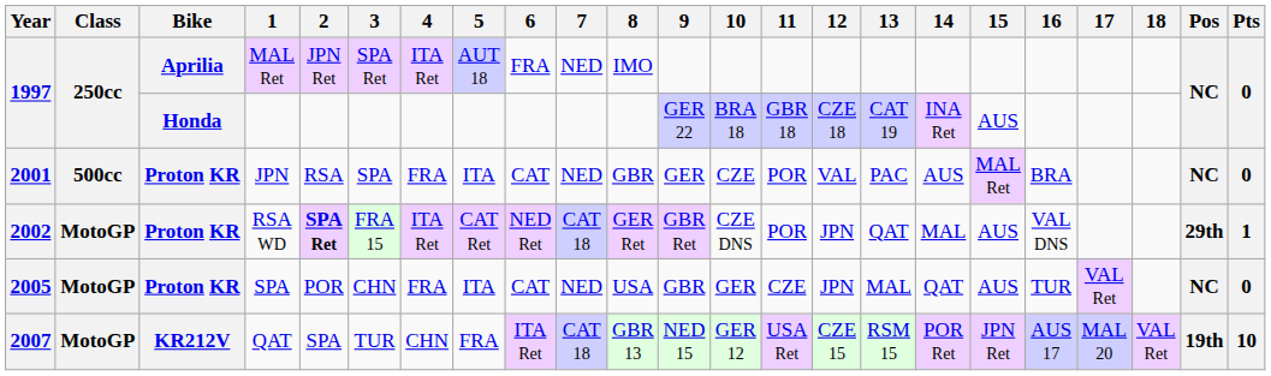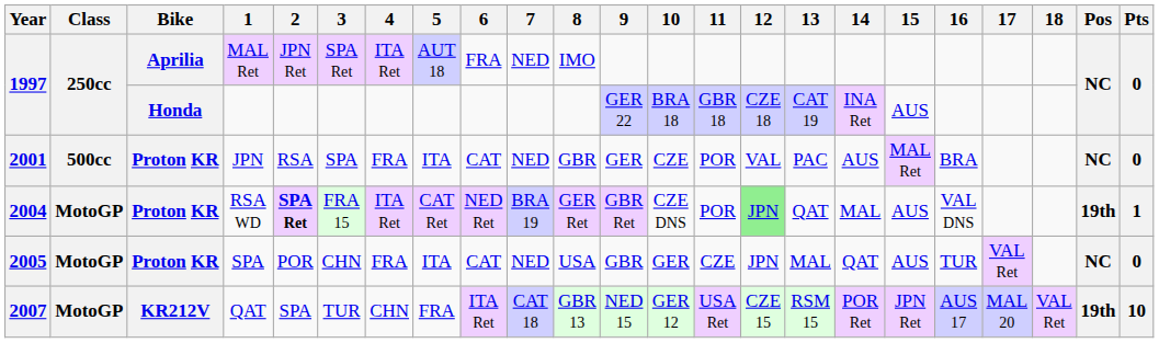 <table class="wikitable" style="text-align:center">
 <tr>
 <th>Year</th>
 <th>Class</th>
 <th>Bike</th>
 <th>1</th>
 <th>2</th>
 <th>3</th>
 <th>4</th>
 <th>5</th>
 <th>6</th>
 <th>7</th>
 <th>8</th>
 <th>9</th>
 <th>10</th>
 <th>11</th>
 <th>12</th>
 <th>13</th>
 <th>14</th>
 <th>15</th>
 <th>16</th>
 <th>17</th>
 <th>18</th>
 <th>Pos</th>
 <th>Pts</th>
 </tr>
 <tr>
 <th align="left" rowspan=2><a href='#'>1997</a></th>
 <th align="left" rowspan=2>250cc</th>
 <th align="left"><a href='#'>Aprilia</a></th>
 <td style="background:#EFCFFF;"><a href='#'>MAL</a><br><small>Ret</small></td>
 <td style="background:#EFCFFF;"><a href='#'>JPN</a><br><small>Ret</small></td>
 <td style="background:#EFCFFF;"><a href='#'>SPA</a><br><small>Ret</small></td>
 <td style="background:#EFCFFF;"><a href='#'>ITA</a><br><small>Ret</small></td>
 <td style="background:#CFCFFF;"><a href='#'>AUT</a><br><small>18</small></td>
 <td><a href='#'>FRA</a></td>
 <td><a href='#'>NED</a></td>
 <td><a href='#'>IMO</a></td>
 <td></td>
 <td></td>
 <td></td>
 <td></td>
 <td></td>
 <td></td>
 <td></td>
 <td></td>
 <td></td>
 <td></td>
 <th rowspan=2>NC</th>
 <th rowspan=2>0</th>
 </tr>
 <tr>
 <th align="left"><a href='#'>Honda</a></th>
 <td></td>
 <td></td>
 <td></td>
 <td></td>
 <td></td>
 <td></td>
 <td></td>
 <td></td>
 <td style="background:#CFCFFF;"><a href='#'>GER</a><br><small>22</small></td>
 <td style="background:#CFCFFF;"><a href='#'>BRA</a><br><small>18</small></td>
 <td style="background:#CFCFFF;"><a href='#'>GBR</a><br><small>18</small></td>
 <td style="background:#CFCFFF;"><a href='#'>CZE</a><br><small>18</small></td>
 <td style="background:#CFCFFF;"><a href='#'>CAT</a><br><small>19</small></td>
 <td style="background:#EFCFFF;"><a href='#'>INA</a><br><small>Ret</small></td>
 <td><a href='#'>AUS</a></td>
 <td></td>
 <td></td>
 <td></td>
 </tr>
 <tr>
 <th align="left"><a href='#'>2001</a></th>
 <th align="left">500cc</th>
 <th align="left"><a href='#'>Proton</a> <a href='#'>KR</a></th>
 <td><a href='#'>JPN</a></td>
 <td><a href='#'>RSA</a></td>
 <td><a href='#'>SPA</a></td>
 <td><a href='#'>FRA</a></td>
 <td><a href='#'>ITA</a></td>
 <td><a href='#'>CAT</a></td>
 <td><a href='#'>NED</a></td>
 <td><a href='#'>GBR</a></td>
 <td><a href='#'>GER</a></td>
 <td><a href='#'>CZE</a></td>
 <td><a href='#'>POR</a></td>
 <td><a href='#'>VAL</a></td>
 <td><a href='#'>PAC</a></td>
 <td><a href='#'>AUS</a></td>
 <td style="background:#EFCFFF;"><a href='#'>MAL</a><br><small>Ret</small></td>
 <td><a href='#'>BRA</a></td>
 <td></td>
 <td></td>
 <th>NC</th>
 <th>0</th>
 </tr>
 <tr>
-<th align="left"><a href='#'>2002</a></th>
+<th align="left"><a href='#'>2004</a></th>
 <th align="left">MotoGP</th>
 <th align="left"><a href='#'>Proton</a> <a href='#'>KR</a></th>
 <td><a href='#'>RSA</a> <br><small>WD</small></td>
 <td style="background:#EFCFFF;"><strong><a href='#'>SPA</a> <br><small>Ret</small></strong></td>
 <td style="background:#DFFFDF;"><a href='#'>FRA</a> <br><small>15</small></td>
 <td style="background:#EFCFFF;"><a href='#'>ITA</a> <br><small>Ret</small></td>
 <td style="background:#EFCFFF;"><a href='#'>CAT</a> <br><small>Ret</small></td>
 <td style="background:#EFCFFF;"><a href='#'>NED</a> <br><small>Ret</small></td>
-<td style="background:#CFCFFF;"><a href='#'>CAT</a> <br><small>18</small></td>
+<td style="background:#CFCFFF;"><a href='#'>BRA</a><br><small>19</small></td>
 <td style="background:#EFCFFF;"><a href='#'>GER</a> <br><small>Ret</small></td>
 <td style="background:#EFCFFF;"><a href='#'>GBR</a> <br><small>Ret</small></td>
 <td><a href='#'>CZE</a> <br><small>DNS</small></td>
 <td><a href='#'>POR</a></td>
-<td><a href='#'>JPN</a></td>
+<td style="background: lightgreen;"><a href='#'>JPN</a></td>
 <td><a href='#'>QAT</a></td>
 <td><a href='#'>MAL</a></td>
 <td><a href='#'>AUS</a></td>
 <td><a href='#'>VAL</a><br><small>DNS</small></td>
 <td></td>
 <td></td>
-<th>29th</th>
+<th>19th</th>
 <th>1</th>
 </tr>
 <tr>
 <th align="left"><a href='#'>2005</a></th>
 <th align="left">MotoGP</th>
 <th align="left"><a href='#'>Proton</a> <a href='#'>KR</a></th>
 <td><a href='#'>SPA</a></td>
 <td><a href='#'>POR</a></td>
 <td><a href='#'>CHN</a></td>
 <td><a href='#'>FRA</a></td>
 <td><a href='#'>ITA</a></td>
 <td><a href='#'>CAT</a></td>
 <td><a href='#'>NED</a></td>
 <td><a href='#'>USA</a></td>
 <td><a href='#'>GBR</a></td>
 <td><a href='#'>GER</a></td>
 <td><a href='#'>CZE</a></td>
 <td><a href='#'>JPN</a></td>
 <td><a href='#'>MAL</a></td>
 <td><a href='#'>QAT</a></td>
 <td><a href='#'>AUS</a></td>
 <td><a href='#'>TUR</a></td>
 <td style="background:#EFCFFF;"><a href='#'>VAL</a><br><small>Ret</small></td>
 <td></td>
 <th>NC</th>
 <th>0</th>
 </tr>
 <tr>
 <th align="left"><a href='#'>2007</a></th>
 <th align="left">MotoGP</th>
 <th align="left"><a href='#'>KR212V</a></th>
 <td><a href='#'>QAT</a></td>
 <td><a href='#'>SPA</a></td>
 <td><a href='#'>TUR</a></td>
 <td><a href='#'>CHN</a></td>
 <td><a href='#'>FRA</a></td>
 <td style="background:#EFCFFF;"><a href='#'>ITA</a> <br><small>Ret</small></td>
 <td style="background:#CFCFFF;"><a href='#'>CAT</a> <br><small>18</small></td>
 <td style="background:#DFFFDF;"><a href='#'>GBR</a> <br><small>13</small></td>
 <td style="background:#DFFFDF;"><a href='#'>NED</a> <br><small>15</small></td>
 <td style="background:#DFFFDF;"><a href='#'>GER</a> <br><small>12</small></td>
 <td style="background:#EFCFFF;"><a href='#'>USA</a> <br><small>Ret</small></td>
 <td style="background:#DFFFDF;"><a href='#'>CZE</a> <br><small>15</small></td>
 <td style="background:#DFFFDF;"><a href='#'>RSM</a> <br><small>15</small></td>
 <td style="background:#EFCFFF;"><a href='#'>POR</a><br><small>Ret</small></td>
 <td style="background:#EFCFFF;"><a href='#'>JPN</a> <br><small>Ret</small></td>
 <td style="background:#CFCFFF;"><a href='#'>AUS</a><br><small>17</small></td>
 <td style="background:#CFCFFF;"><a href='#'>MAL</a><br><small>20</small></td>
 <td style="background:#EFCFFF;"><a href='#'>VAL</a> <br><small>Ret</small></td>
 <th>19th</th>
 <th>10</th>
 </tr>
 </table>
